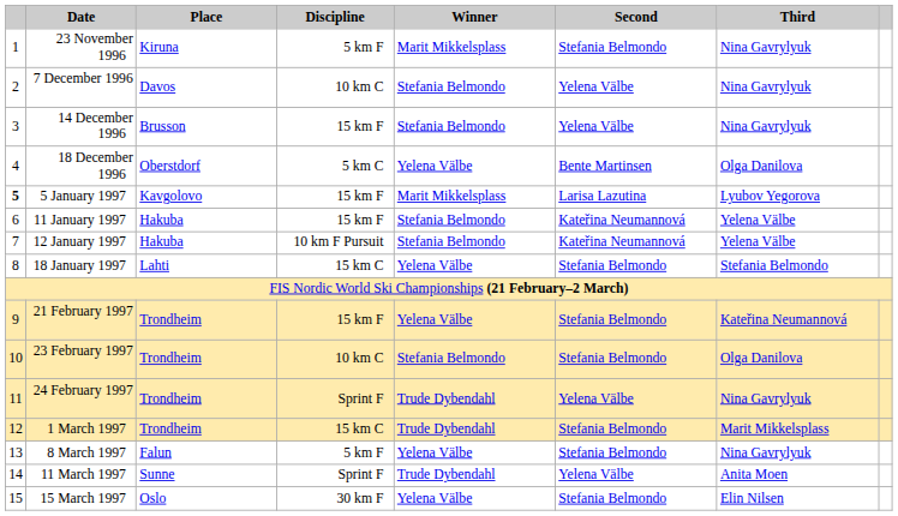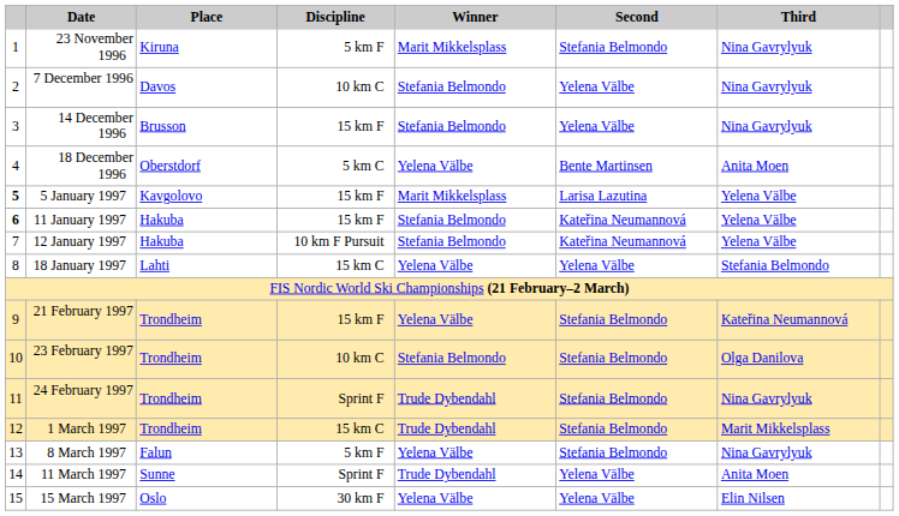 <table class="wikitable plainrowheaders" style="background:#fff; font-size:86%; line-height:16px; border:grey solid 1px; border-collapse:collapse;">
 <tr>
 <th scope="col" style="background:#ccc; width=20 px;"></th>
 <th scope="col" style="background:#ccc; width:120px;">Date</th>
 <th scope="col" style="background:#ccc; width:160px;">Place</th>
 <th scope="col" style="background:#ccc; width:130px;">Discipline</th>
 <th scope="col" style="background:#ccc; width:185px;">Winner</th>
 <th scope="col" style="background:#ccc; width:185px;">Second</th>
 <th scope="col" style="background:#ccc; width:185px;">Third</th>
 <th scope="col" style="background:#ccc; width:10px;"></th>
 </tr>
 <tr>
 <td align=center>1</td>
 <td align=right>23 November 1996  </td>
 <td> <a href='#'>Kiruna</a></td>
 <td align=right>5 km F  </td>
 <td> <a href='#'>Marit Mikkelsplass</a></td>
 <td> <a href='#'>Stefania Belmondo</a></td>
 <td> <a href='#'>Nina Gavrylyuk</a></td>
 <td></td>
 </tr>
 <tr>
 <td align=center>2</td>
 <td align=right>7 December 1996  </td>
 <td> <a href='#'>Davos</a></td>
 <td align=right>10 km C  </td>
 <td> <a href='#'>Stefania Belmondo</a></td>
 <td> <a href='#'>Yelena Välbe</a></td>
 <td> <a href='#'>Nina Gavrylyuk</a></td>
 <td></td>
 </tr>
 <tr>
 <td align=center>3</td>
 <td align=right>14 December 1996  </td>
 <td> <a href='#'>Brusson</a></td>
 <td align=right>15 km F  </td>
 <td> <a href='#'>Stefania Belmondo</a></td>
 <td> <a href='#'>Yelena Välbe</a></td>
 <td> <a href='#'>Nina Gavrylyuk</a></td>
 <td></td>
 </tr>
 <tr>
 <td align=center>4</td>
 <td align=right>18 December 1996  </td>
 <td> <a href='#'>Oberstdorf</a></td>
 <td align=right>5 km C  </td>
 <td> <a href='#'>Yelena Välbe</a></td>
 <td> <a href='#'>Bente Martinsen</a></td>
-<td> <a href='#'>Olga Danilova</a></td>
+<td> <a href='#'>Anita Moen</a></td>
 <td></td>
 </tr>
 <tr>
 <td align=center><strong>5</strong></td>
 <td align=right>5 January 1997  </td>
 <td> <a href='#'>Kavgolovo</a></td>
 <td align=right>15 km F  </td>
 <td> <a href='#'>Marit Mikkelsplass</a></td>
 <td> <a href='#'>Larisa Lazutina</a></td>
-<td> <a href='#'>Lyubov Yegorova</a></td>
+<td> <a href='#'>Yelena Välbe</a></td>
 <td></td>
 </tr>
 <tr>
-<td align=center>6</td>
+<td align=center><strong>6</strong></td>
 <td align=right>11 January 1997  </td>
 <td> <a href='#'>Hakuba</a></td>
 <td align=right>15 km F  </td>
 <td> <a href='#'>Stefania Belmondo</a></td>
 <td> <a href='#'>Kateřina Neumannová</a></td>
 <td> <a href='#'>Yelena Välbe</a></td>
 <td></td>
 </tr>
 <tr>
 <td align=center>7</td>
 <td align=right>12 January 1997  </td>
 <td> <a href='#'>Hakuba</a></td>
 <td align=right>10 km F Pursuit  </td>
 <td> <a href='#'>Stefania Belmondo</a></td>
 <td> <a href='#'>Kateřina Neumannová</a></td>
 <td> <a href='#'>Yelena Välbe</a></td>
 <td></td>
 </tr>
 <tr>
 <td align=center>8</td>
 <td align=right>18 January 1997  </td>
 <td> <a href='#'>Lahti</a></td>
 <td align=right>15 km C  </td>
 <td> <a href='#'>Yelena Välbe</a></td>
-<td> <a href='#'>Stefania Belmondo</a></td>
+<td> <a href='#'>Yelena Välbe</a></td>
 <td> <a href='#'>Stefania Belmondo</a></td>
 <td></td>
 </tr>
 <tr style="background:#FFEBAD">
 <td colspan=9 align=center><a href='#'>FIS Nordic World Ski Championships</a>  <strong>(21 February–2 March)</strong></td>
 </tr>
 <tr style="background:#FFEBAD">
 <td align=center>9</td>
 <td align=right>21 February 1997  </td>
 <td> <a href='#'>Trondheim</a></td>
 <td align=right>15 km F  </td>
 <td> <a href='#'>Yelena Välbe</a></td>
 <td> <a href='#'>Stefania Belmondo</a></td>
 <td> <a href='#'>Kateřina Neumannová</a></td>
 <td></td>
 </tr>
 <tr style="background:#FFEBAD">
 <td align=center>10</td>
 <td align=right>23 February 1997  </td>
 <td> <a href='#'>Trondheim</a></td>
 <td align=right>10 km C  </td>
 <td> <a href='#'>Stefania Belmondo</a></td>
 <td> <a href='#'>Stefania Belmondo</a></td>
 <td> <a href='#'>Olga Danilova</a></td>
 <td></td>
 </tr>
 <tr style="background:#FFEBAD">
 <td align=center>11</td>
 <td align=right>24 February 1997  </td>
 <td> <a href='#'>Trondheim</a></td>
 <td align=right>Sprint F  </td>
 <td> <a href='#'>Trude Dybendahl</a></td>
-<td> <a href='#'>Yelena Välbe</a></td>
+<td> <a href='#'>Stefania Belmondo</a></td>
 <td> <a href='#'>Nina Gavrylyuk</a></td>
 <td></td>
 </tr>
 <tr style="background:#FFEBAD">
 <td align=center>12</td>
 <td align=right>1 March 1997  </td>
 <td> <a href='#'>Trondheim</a></td>
 <td align=right>15 km C  </td>
 <td> <a href='#'>Trude Dybendahl</a></td>
 <td> <a href='#'>Stefania Belmondo</a></td>
 <td> <a href='#'>Marit Mikkelsplass</a></td>
 <td></td>
 </tr>
 <tr>
 <td align=center>13</td>
 <td align=right>8 March 1997  </td>
 <td> <a href='#'>Falun</a></td>
 <td align=right>5 km F  </td>
 <td> <a href='#'>Yelena Välbe</a></td>
 <td> <a href='#'>Stefania Belmondo</a></td>
 <td> <a href='#'>Nina Gavrylyuk</a></td>
 <td></td>
 </tr>
 <tr>
 <td align=center>14</td>
 <td align=right>11 March 1997  </td>
 <td> <a href='#'>Sunne</a></td>
 <td align=right>Sprint F  </td>
 <td> <a href='#'>Trude Dybendahl</a></td>
 <td> <a href='#'>Yelena Välbe</a></td>
 <td> <a href='#'>Anita Moen</a></td>
 <td></td>
 </tr>
 <tr>
 <td align=center>15</td>
 <td align=right>15 March 1997  </td>
 <td> <a href='#'>Oslo</a></td>
 <td align=right>30 km F  </td>
 <td> <a href='#'>Yelena Välbe</a></td>
-<td> <a href='#'>Stefania Belmondo</a></td>
+<td> <a href='#'>Yelena Välbe</a></td>
 <td> <a href='#'>Elin Nilsen</a></td>
 <td></td>
 </tr>
 </table>
